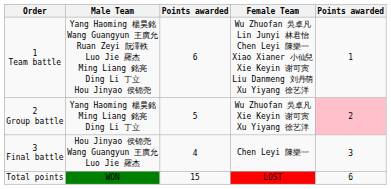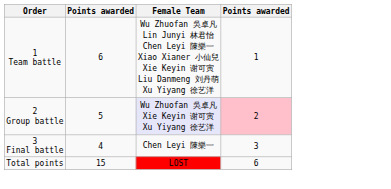 <table class="wikitable" style="text-align:center">
 <tr>
 <th>Order</th>
-<th>Male Team</th>
 <th>Points awarded</th>
 <th>Female Team</th>
 <th>Points awarded</th>
 </tr>
 <tr>
 <td>1 <br> Team battle</td>
-<td>Yang Haoming 楊昊銘 <br> Wang Guangyun 王廣允 <br> Ruan Zeyi 阮澤軼 <br> Luo Jie 羅杰 <br> Ming Liang 銘亮 <br> Ding Li 丁立 <br> Hou Jinyao 侯锦尧</td>
 <td>6</td>
 <td>Wu Zhuofan 吳卓凡 <br> Lin Junyi 林君怡 <br> Chen Leyi 陳樂一 <br> Xiao Xianer 小仙兒 <br> Xie Keyin 谢可寅 <br> Liu Danmeng 刘丹萌 <br> Xu Yiyang 徐艺洋</td>
 <td>1</td>
 </tr>
 <tr>
 <td>2 <br> Group battle</td>
-<td>Yang Haoming 楊昊銘 <br> Ming Liang 銘亮 <br> Ding Li 丁立</td>
 <td>5</td>
-<td>Wu Zhuofan 吳卓凡 <br> Xie Keyin 谢可寅 <br> Xu Yiyang 徐艺洋</td>
+<td style="background: lavender;">Wu Zhuofan 吳卓凡 <br> Xie Keyin 谢可寅 <br> Xu Yiyang 徐艺洋</td>
 <td style="background: pink;">2</td>
 </tr>
 <tr>
 <td>3 <br> Final battle</td>
-<td>Hou Jinyao 侯锦尧 <br> Wang Guangyun 王廣允 <br> Luo Jie 羅杰</td>
 <td>4</td>
 <td>Chen Leyi 陳樂一</td>
 <td>3</td>
 </tr>
 <tr>
 <td>Total points</td>
-<td style="background:green; ">WON</td>
 <td>15</td>
 <td style="background:red; ">LOST</td>
 <td>6</td>
 </tr>
 </table>
